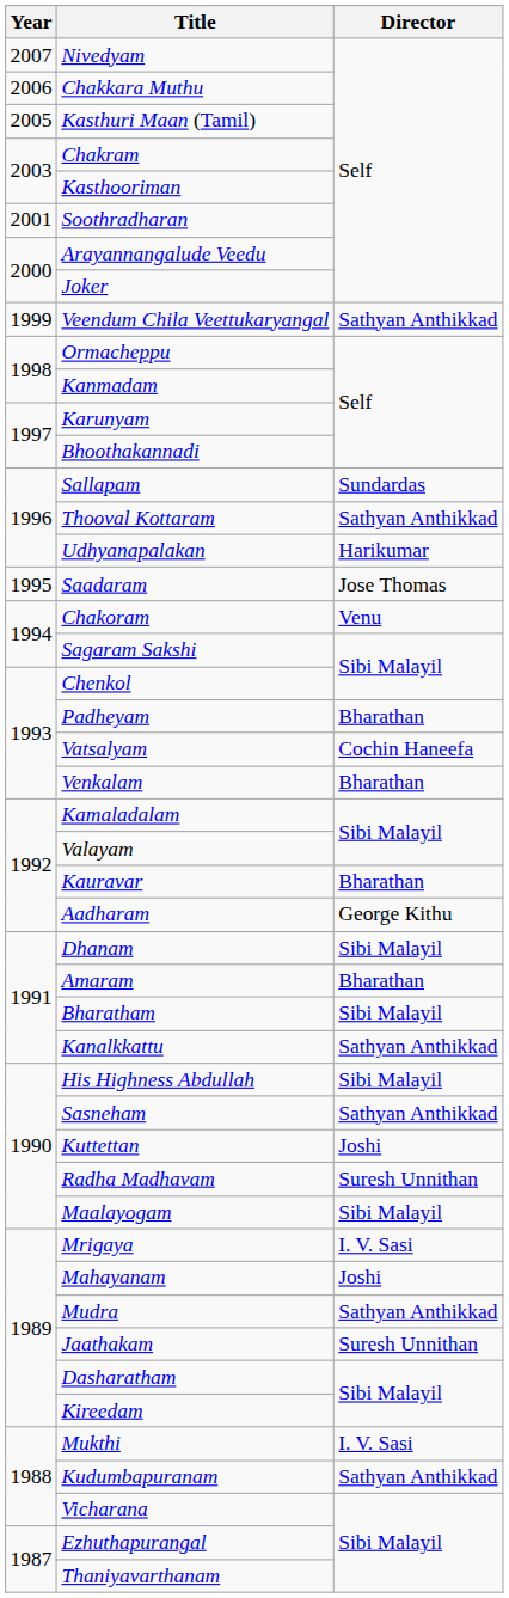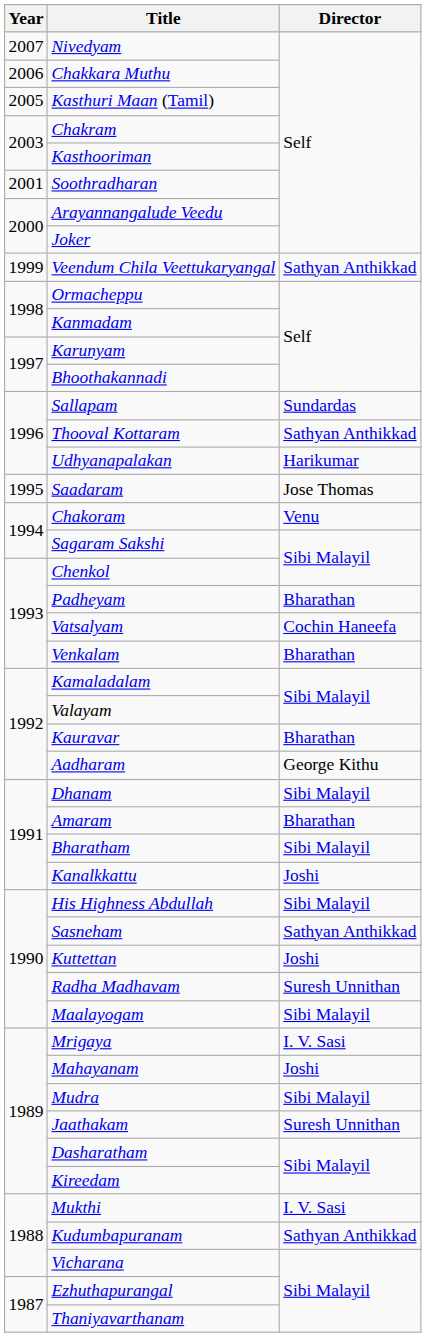 <table class="wikitable">
 <tr style="background:#ccc; text-align:center;">
 <th>Year</th>
 <th>Title</th>
 <th>Director</th>
 </tr>
 <tr>
 <td>2007</td>
 <td><em><a href='#'>Nivedyam</a></em></td>
 <td rowspan="8">Self</td>
 </tr>
 <tr>
 <td>2006</td>
 <td><em><a href='#'>Chakkara Muthu</a></em></td>
 </tr>
 <tr>
 <td>2005</td>
 <td><em><a href='#'>Kasthuri Maan</a></em> (<a href='#'>Tamil</a>)</td>
 </tr>
 <tr>
 <td rowspan="2">2003</td>
 <td><em><a href='#'>Chakram</a></em></td>
 </tr>
 <tr>
 <td><em><a href='#'>Kasthooriman</a></em></td>
 </tr>
 <tr>
 <td>2001</td>
 <td><em><a href='#'>Soothradharan</a></em></td>
 </tr>
 <tr>
 <td rowspan="2">2000</td>
 <td><em><a href='#'>Arayannangalude Veedu</a></em></td>
 </tr>
 <tr>
 <td><em><a href='#'>Joker</a></em></td>
 </tr>
 <tr>
 <td>1999</td>
 <td><em><a href='#'>Veendum Chila Veettukaryangal</a></em></td>
 <td><a href='#'>Sathyan Anthikkad</a></td>
 </tr>
 <tr>
 <td rowspan="2">1998</td>
 <td><em><a href='#'>Ormacheppu</a></em></td>
 <td rowspan="4">Self</td>
 </tr>
 <tr>
 <td><em><a href='#'>Kanmadam</a></em></td>
 </tr>
 <tr>
 <td rowspan="2">1997</td>
 <td><em><a href='#'>Karunyam</a></em></td>
 </tr>
 <tr>
 <td><em><a href='#'>Bhoothakannadi</a></em></td>
 </tr>
 <tr>
 <td rowspan="3">1996</td>
 <td><em><a href='#'>Sallapam</a></em></td>
 <td><a href='#'>Sundardas</a></td>
 </tr>
 <tr>
 <td><em><a href='#'>Thooval Kottaram</a></em></td>
 <td><a href='#'>Sathyan Anthikkad</a></td>
 </tr>
 <tr>
 <td><em><a href='#'>Udhyanapalakan</a></em></td>
 <td><a href='#'>Harikumar</a></td>
 </tr>
 <tr>
 <td>1995</td>
 <td><em><a href='#'>Saadaram</a></em></td>
 <td>Jose Thomas</td>
 </tr>
 <tr>
 <td rowspan="2">1994</td>
 <td><em><a href='#'>Chakoram</a></em></td>
 <td><a href='#'>Venu</a></td>
 </tr>
 <tr>
 <td><em><a href='#'>Sagaram Sakshi</a></em></td>
 <td rowspan="2"><a href='#'>Sibi Malayil</a></td>
 </tr>
 <tr>
 <td rowspan="4">1993</td>
 <td><em><a href='#'>Chenkol</a></em></td>
 </tr>
 <tr>
 <td><em><a href='#'>Padheyam</a></em></td>
 <td><a href='#'>Bharathan</a></td>
 </tr>
 <tr>
 <td><em><a href='#'>Vatsalyam</a></em></td>
 <td><a href='#'>Cochin Haneefa</a></td>
 </tr>
 <tr>
 <td><em><a href='#'>Venkalam</a></em></td>
 <td><a href='#'>Bharathan</a></td>
 </tr>
 <tr>
 <td rowspan="4">1992</td>
 <td><em><a href='#'>Kamaladalam</a></em></td>
 <td rowspan="2"><a href='#'>Sibi Malayil</a></td>
 </tr>
 <tr>
 <td><em>Valayam</em></td>
 </tr>
 <tr>
 <td><em><a href='#'>Kauravar</a></em></td>
 <td><a href='#'>Bharathan</a></td>
 </tr>
 <tr>
 <td><em><a href='#'>Aadharam</a></em></td>
 <td>George Kithu</td>
 </tr>
 <tr>
 <td rowspan="4">1991</td>
 <td><em><a href='#'>Dhanam</a></em></td>
 <td><a href='#'>Sibi Malayil</a></td>
 </tr>
 <tr>
 <td><em><a href='#'>Amaram</a></em></td>
 <td><a href='#'>Bharathan</a></td>
 </tr>
 <tr>
 <td><em><a href='#'>Bharatham</a></em></td>
 <td><a href='#'>Sibi Malayil</a></td>
 </tr>
 <tr>
 <td><em><a href='#'>Kanalkkattu</a></em></td>
-<td><a href='#'>Sathyan Anthikkad</a></td>
+<td><a href='#'>Joshi</a></td>
 </tr>
 <tr>
 <td rowspan="5">1990</td>
 <td><em><a href='#'>His Highness Abdullah</a></em></td>
 <td><a href='#'>Sibi Malayil</a></td>
 </tr>
 <tr>
 <td><em><a href='#'>Sasneham</a></em></td>
 <td><a href='#'>Sathyan Anthikkad</a></td>
 </tr>
 <tr>
 <td><em><a href='#'>Kuttettan</a></em></td>
 <td><a href='#'>Joshi</a></td>
 </tr>
 <tr>
 <td><em><a href='#'>Radha Madhavam</a></em></td>
 <td><a href='#'>Suresh Unnithan</a></td>
 </tr>
 <tr>
 <td><em><a href='#'>Maalayogam</a></em></td>
 <td><a href='#'>Sibi Malayil</a></td>
 </tr>
 <tr>
 <td rowspan="6">1989</td>
 <td><em><a href='#'>Mrigaya</a></em></td>
 <td><a href='#'>I. V. Sasi</a></td>
 </tr>
 <tr>
 <td><em><a href='#'>Mahayanam</a></em></td>
 <td><a href='#'>Joshi</a></td>
 </tr>
 <tr>
 <td><em><a href='#'>Mudra</a></em></td>
-<td><a href='#'>Sathyan Anthikkad</a></td>
+<td><a href='#'>Sibi Malayil</a></td>
 </tr>
 <tr>
 <td><em><a href='#'>Jaathakam</a></em></td>
 <td><a href='#'>Suresh Unnithan</a></td>
 </tr>
 <tr>
 <td><em><a href='#'>Dasharatham</a></em></td>
 <td rowspan="2"><a href='#'>Sibi Malayil</a></td>
 </tr>
 <tr>
 <td><em><a href='#'>Kireedam</a></em></td>
 </tr>
 <tr>
 <td rowspan="3">1988</td>
 <td><em><a href='#'>Mukthi</a></em></td>
 <td><a href='#'>I. V. Sasi</a></td>
 </tr>
 <tr>
 <td><em><a href='#'>Kudumbapuranam</a></em></td>
 <td><a href='#'>Sathyan Anthikkad</a></td>
 </tr>
 <tr>
 <td><em><a href='#'>Vicharana</a></em></td>
 <td rowspan="3"><a href='#'>Sibi Malayil</a></td>
 </tr>
 <tr>
 <td rowspan="2">1987</td>
 <td><em><a href='#'>Ezhuthapurangal</a></em></td>
 </tr>
 <tr>
 <td><em><a href='#'>Thaniyavarthanam</a></em></td>
 </tr>
 </table>
